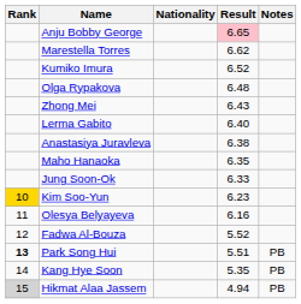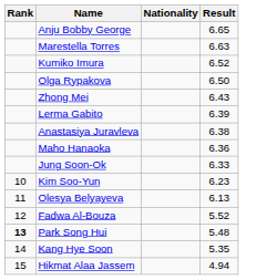 <table class="wikitable sortable" style="text-align:center">
 <tr>
 <th>Rank</th>
 <th>Name</th>
 <th>Nationality</th>
 <th>Result</th>
-<th>Notes</th>
 </tr>
 <tr>
 <td></td>
 <td align=left><a href='#'>Anju Bobby George</a></td>
 <td align=left></td>
-<td style="background: pink;">6.65</td>
-<td></td>
+<td>6.65</td>
 </tr>
 <tr>
 <td></td>
 <td align=left><a href='#'>Marestella Torres</a></td>
 <td align=left></td>
-<td>6.62</td>
-<td></td>
+<td>6.63</td>
 </tr>
 <tr>
 <td></td>
 <td align=left><a href='#'>Kumiko Imura</a></td>
 <td align=left></td>
 <td>6.52</td>
-<td></td>
 </tr>
 <tr>
 <td></td>
 <td align=left><a href='#'>Olga Rypakova</a></td>
 <td align=left></td>
-<td>6.48</td>
-<td></td>
+<td>6.50</td>
 </tr>
 <tr>
 <td></td>
 <td align=left><a href='#'>Zhong Mei</a></td>
 <td align=left></td>
 <td>6.43</td>
-<td></td>
 </tr>
 <tr>
 <td></td>
 <td align=left><a href='#'>Lerma Gabito</a></td>
 <td align=left></td>
-<td>6.40</td>
-<td></td>
+<td>6.39</td>
 </tr>
 <tr>
 <td></td>
 <td align=left><a href='#'>Anastasiya Juravleva</a></td>
 <td align=left></td>
 <td>6.38</td>
-<td></td>
 </tr>
 <tr>
 <td></td>
 <td align=left><a href='#'>Maho Hanaoka</a></td>
 <td align=left></td>
-<td>6.35</td>
-<td></td>
+<td>6.36</td>
 </tr>
 <tr>
 <td></td>
 <td align=left><a href='#'>Jung Soon-Ok</a></td>
 <td align=left></td>
 <td>6.33</td>
-<td></td>
 </tr>
 <tr>
-<td style="background: gold;">10</td>
+<td>10</td>
 <td align=left><a href='#'>Kim Soo-Yun</a></td>
 <td align=left></td>
 <td>6.23</td>
-<td></td>
 </tr>
 <tr>
 <td>11</td>
 <td align=left><a href='#'>Olesya Belyayeva</a></td>
 <td align=left></td>
-<td>6.16</td>
-<td></td>
+<td>6.13</td>
 </tr>
 <tr>
 <td>12</td>
 <td align=left><a href='#'>Fadwa Al-Bouza</a></td>
 <td align=left></td>
 <td>5.52</td>
-<td></td>
 </tr>
 <tr>
 <td><strong>13</strong></td>
 <td align=left><a href='#'>Park Song Hui</a></td>
 <td align=left></td>
-<td>5.51</td>
-<td>PB</td>
+<td>5.48</td>
 </tr>
 <tr>
 <td>14</td>
 <td align=left><a href='#'>Kang Hye Soon</a></td>
 <td align=left></td>
 <td>5.35</td>
-<td>PB</td>
 </tr>
 <tr>
-<td style="background: lightgrey;">15</td>
+<td>15</td>
 <td align=left><a href='#'>Hikmat Alaa Jassem</a></td>
 <td align=left></td>
 <td>4.94</td>
-<td>PB</td>
 </tr>
 </table>
